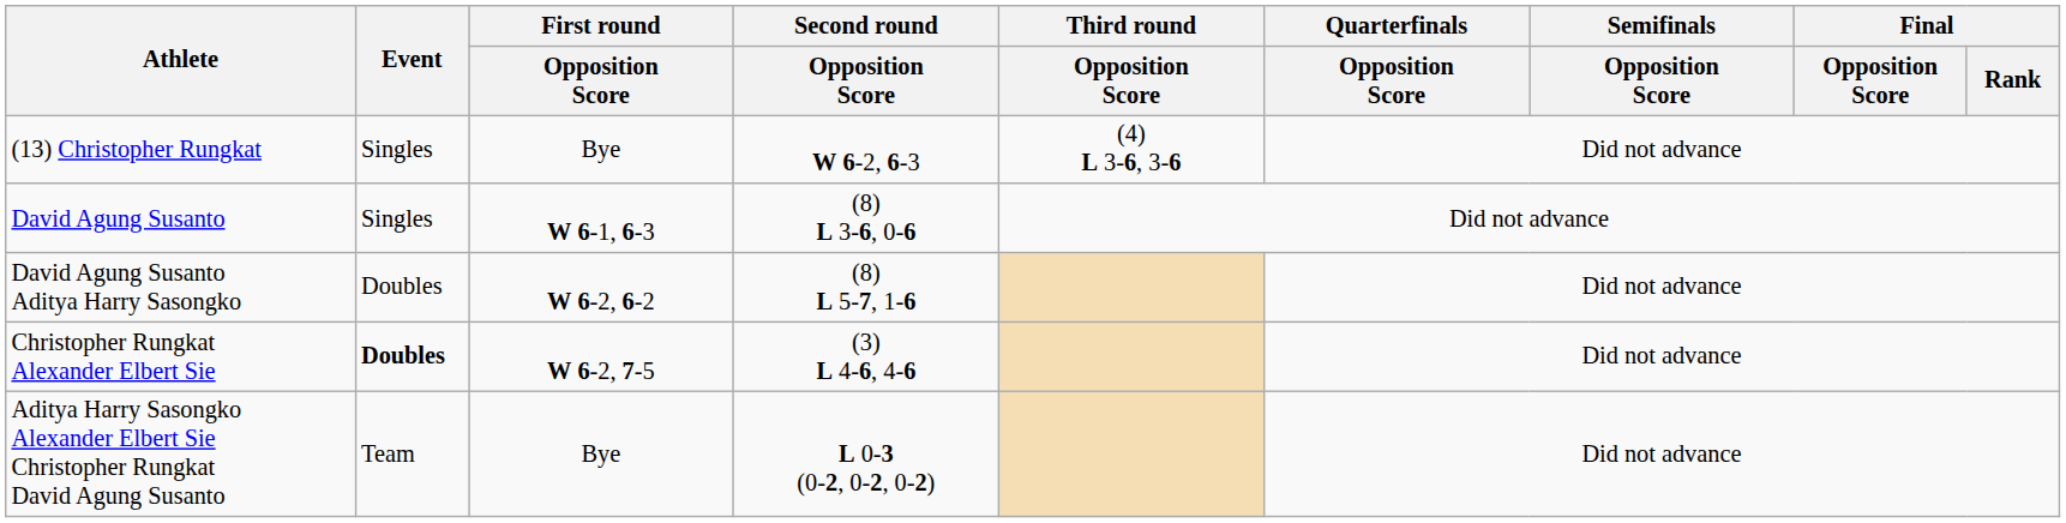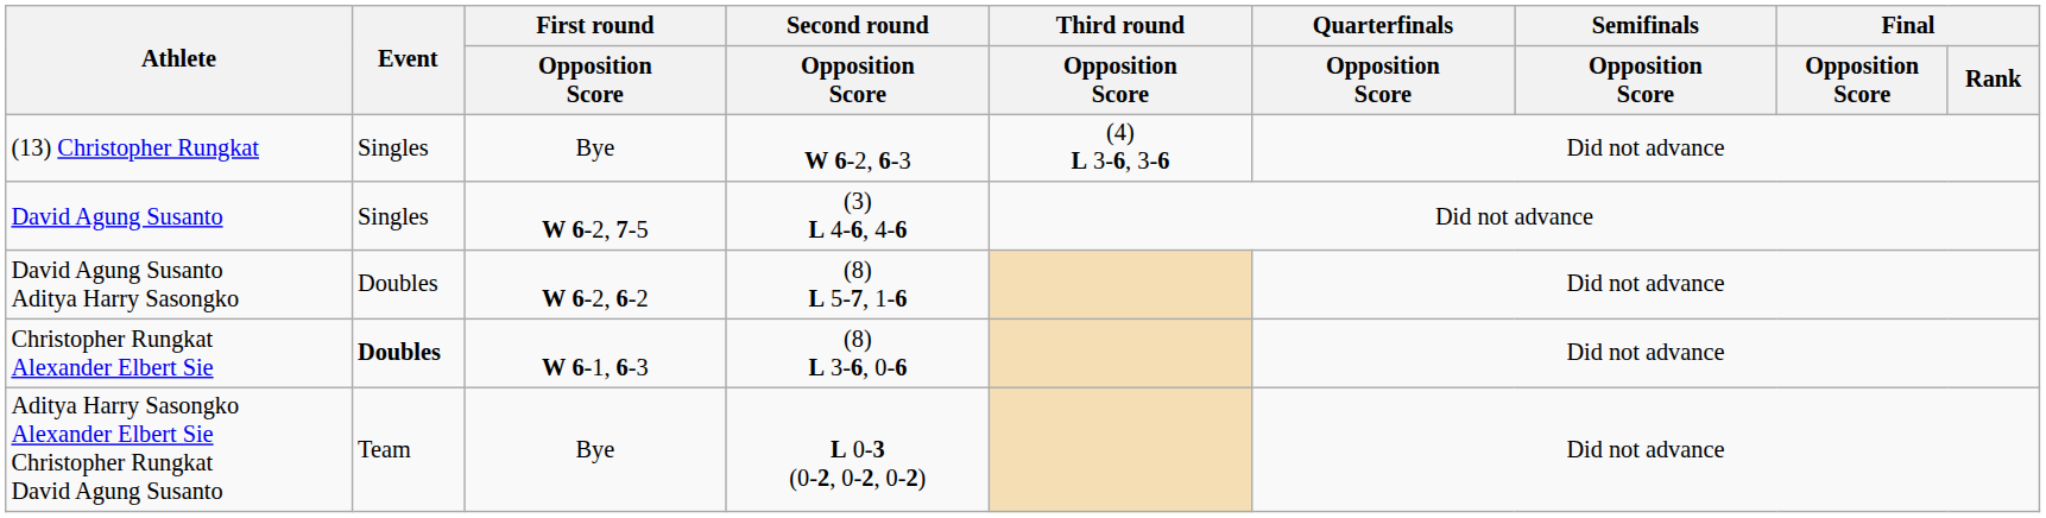 <table class=wikitable style="font-size:90%; text-align:center">
 <tr>
 <th width="200" rowspan="2">Athlete</th>
 <th width="60" rowspan="2">Event</th>
 <th width="150">First round</th>
 <th width="150">Second round</th>
 <th width="150">Third round</th>
 <th width="150">Quarterfinals</th>
 <th width="150">Semifinals</th>
 <th width="150" colspan="2">Final</th>
 </tr>
 <tr>
 <th>Opposition<br>Score</th>
 <th>Opposition<br>Score</th>
 <th>Opposition<br>Score</th>
 <th>Opposition<br>Score</th>
 <th>Opposition<br>Score</th>
 <th>Opposition<br>Score</th>
 <th>Rank</th>
 </tr>
 <tr>
 <td align=left>(13) <a href='#'>Christopher Rungkat</a></td>
 <td align=left>Singles</td>
 <td>Bye</td>
 <td> <br><strong>W</strong> <strong>6</strong>-2, <strong>6</strong>-3</td>
 <td>(4)  <br><strong>L</strong> 3-<strong>6</strong>, 3-<strong>6</strong></td>
 <td colspan=4 align="center">Did not advance</td>
 </tr>
 <tr>
 <td align=left><a href='#'>David Agung Susanto</a></td>
 <td align=left>Singles</td>
-<td> <br><strong>W</strong> <strong>6</strong>-1, <strong>6</strong>-3</td>
-<td>(8)  <br><strong>L</strong> 3-<strong>6</strong>, 0-<strong>6</strong></td>
+<td><br><strong>W</strong> <strong>6</strong>-2, <strong>7</strong>-5</td>
+<td>(3) <br><strong>L</strong> 4-<strong>6</strong>, 4-<strong>6</strong></td>
 <td colspan=5 align="center">Did not advance</td>
 </tr>
 <tr>
 <td align=left>David Agung Susanto <br> Aditya Harry Sasongko</td>
 <td align=left>Doubles</td>
 <td><br><strong>W</strong> <strong>6</strong>-2, <strong>6</strong>-2</td>
 <td>(8) <br><strong>L</strong> 5-<strong>7</strong>, 1-<strong>6</strong></td>
 <td bgcolor=wheat></td>
 <td colspan=4 align="center">Did not advance</td>
 </tr>
 <tr>
 <td align=left>Christopher Rungkat <br> <a href='#'>Alexander Elbert Sie</a></td>
 <td align=left><strong>Doubles</strong></td>
-<td><br><strong>W</strong> <strong>6</strong>-2, <strong>7</strong>-5</td>
-<td>(3) <br><strong>L</strong> 4-<strong>6</strong>, 4-<strong>6</strong></td>
+<td> <br><strong>W</strong> <strong>6</strong>-1, <strong>6</strong>-3</td>
+<td>(8)  <br><strong>L</strong> 3-<strong>6</strong>, 0-<strong>6</strong></td>
 <td bgcolor=wheat></td>
 <td colspan=4 align="center">Did not advance</td>
 </tr>
 <tr>
 <td align=left>Aditya Harry Sasongko <br> <a href='#'>Alexander Elbert Sie</a> <br> Christopher Rungkat <br> David Agung Susanto</td>
 <td align=left>Team</td>
 <td>Bye</td>
 <td> <br><strong>L</strong> 0-<strong>3</strong> <br> (0-<strong>2</strong>, 0-<strong>2</strong>, 0-<strong>2</strong>)</td>
 <td bgcolor=wheat></td>
 <td colspan=4 align="center">Did not advance</td>
 </tr>
 </table>
